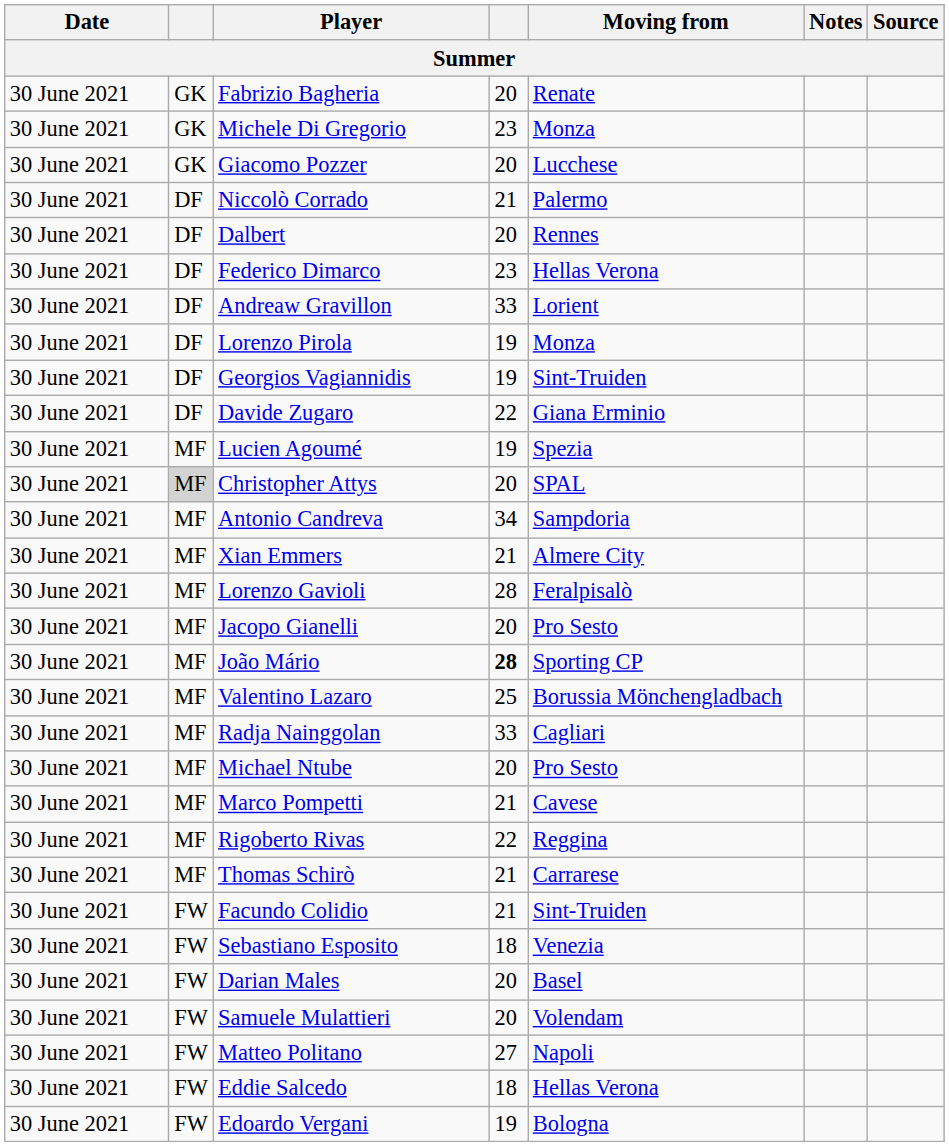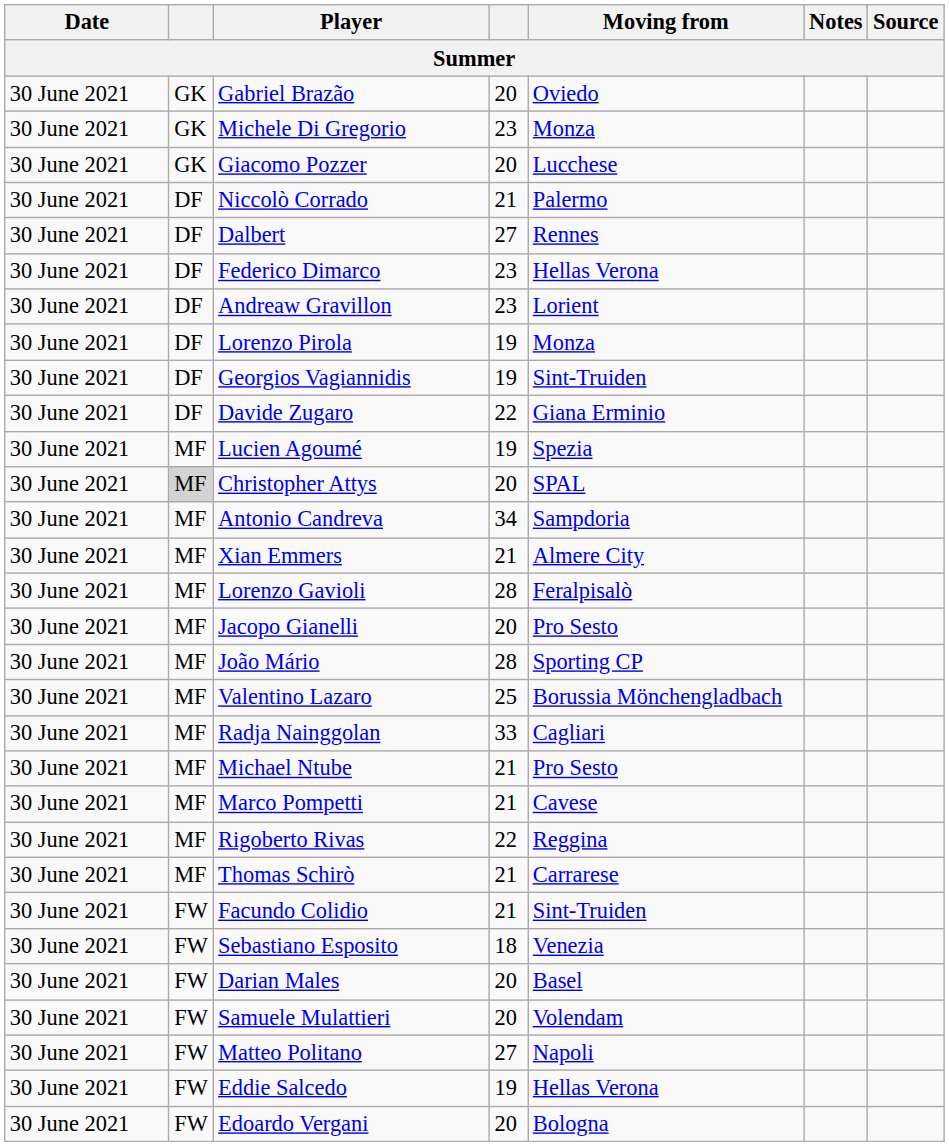 <table class="wikitable sortable">
 <tr>
 <th style="width:110px;">Date</th>
 <th style="width:20px;"></th>
 <th style="width:190px;">Player</th>
 <th style="width:20px;"></th>
 <th style="width:190px;">Moving from</th>
 <th style="width:20px;" class="unsortable">Notes</th>
 <th style="width:20px;">Source</th>
 </tr>
 <tr>
 <th colspan=7>Summer</th>
 </tr>
 <tr>
 <td>30 June 2021</td>
 <td>GK</td>
-<td> <a href='#'>Fabrizio Bagheria</a></td>
+<td> <a href='#'>Gabriel Brazão</a></td>
 <td>20</td>
-<td> <a href='#'>Renate</a></td>
+<td> <a href='#'>Oviedo</a></td>
 <td></td>
 <td></td>
 </tr>
 <tr>
 <td>30 June 2021</td>
 <td>GK</td>
 <td> <a href='#'>Michele Di Gregorio</a></td>
 <td>23</td>
 <td> <a href='#'>Monza</a></td>
 <td></td>
 <td></td>
 </tr>
 <tr>
 <td>30 June 2021</td>
 <td>GK</td>
 <td> <a href='#'>Giacomo Pozzer</a></td>
 <td>20</td>
 <td> <a href='#'>Lucchese</a></td>
 <td></td>
 <td></td>
 </tr>
 <tr>
 <td>30 June 2021</td>
 <td>DF</td>
 <td> <a href='#'>Niccolò Corrado</a></td>
 <td>21</td>
 <td> <a href='#'>Palermo</a></td>
 <td></td>
 <td></td>
 </tr>
 <tr>
 <td>30 June 2021</td>
 <td>DF</td>
 <td> <a href='#'>Dalbert</a></td>
-<td>20</td>
+<td>27</td>
 <td> <a href='#'>Rennes</a></td>
 <td></td>
 <td></td>
 </tr>
 <tr>
 <td>30 June 2021</td>
 <td>DF</td>
 <td> <a href='#'>Federico Dimarco</a></td>
 <td>23</td>
 <td> <a href='#'>Hellas Verona</a></td>
 <td></td>
 <td></td>
 </tr>
 <tr>
 <td>30 June 2021</td>
 <td>DF</td>
 <td> <a href='#'>Andreaw Gravillon</a></td>
-<td>33</td>
+<td>23</td>
 <td> <a href='#'>Lorient</a></td>
 <td></td>
 <td></td>
 </tr>
 <tr>
 <td>30 June 2021</td>
 <td>DF</td>
 <td> <a href='#'>Lorenzo Pirola</a></td>
 <td>19</td>
 <td> <a href='#'>Monza</a></td>
 <td></td>
 <td></td>
 </tr>
 <tr>
 <td>30 June 2021</td>
 <td>DF</td>
 <td> <a href='#'>Georgios Vagiannidis</a></td>
 <td>19</td>
 <td> <a href='#'>Sint-Truiden</a></td>
 <td></td>
 <td></td>
 </tr>
 <tr>
 <td>30 June 2021</td>
 <td>DF</td>
 <td> <a href='#'>Davide Zugaro</a></td>
 <td>22</td>
 <td> <a href='#'>Giana Erminio</a></td>
 <td></td>
 <td></td>
 </tr>
 <tr>
 <td>30 June 2021</td>
 <td>MF</td>
 <td> <a href='#'>Lucien Agoumé</a></td>
 <td>19</td>
 <td> <a href='#'>Spezia</a></td>
 <td></td>
 <td></td>
 </tr>
 <tr>
 <td>30 June 2021</td>
 <td style="background: lightgrey;">MF</td>
 <td> <a href='#'>Christopher Attys</a></td>
 <td>20</td>
 <td> <a href='#'>SPAL</a></td>
 <td></td>
 <td></td>
 </tr>
 <tr>
 <td>30 June 2021</td>
 <td>MF</td>
 <td> <a href='#'>Antonio Candreva</a></td>
 <td>34</td>
 <td> <a href='#'>Sampdoria</a></td>
 <td></td>
 <td></td>
 </tr>
 <tr>
 <td>30 June 2021</td>
 <td>MF</td>
 <td> <a href='#'>Xian Emmers</a></td>
 <td>21</td>
 <td> <a href='#'>Almere City</a></td>
 <td></td>
 <td></td>
 </tr>
 <tr>
 <td>30 June 2021</td>
 <td>MF</td>
 <td> <a href='#'>Lorenzo Gavioli</a></td>
 <td>28</td>
 <td> <a href='#'>Feralpisalò</a></td>
 <td></td>
 <td></td>
 </tr>
 <tr>
 <td>30 June 2021</td>
 <td>MF</td>
 <td> <a href='#'>Jacopo Gianelli</a></td>
 <td>20</td>
 <td> <a href='#'>Pro Sesto</a></td>
 <td></td>
 <td></td>
 </tr>
 <tr>
 <td>30 June 2021</td>
 <td>MF</td>
 <td> <a href='#'>João Mário</a></td>
-<td><strong>28</strong></td>
+<td>28</td>
 <td> <a href='#'>Sporting CP</a></td>
 <td></td>
 <td></td>
 </tr>
 <tr>
 <td>30 June 2021</td>
 <td>MF</td>
 <td> <a href='#'>Valentino Lazaro</a></td>
 <td>25</td>
 <td> <a href='#'>Borussia Mönchengladbach</a></td>
 <td></td>
 <td></td>
 </tr>
 <tr>
 <td>30 June 2021</td>
 <td>MF</td>
 <td> <a href='#'>Radja Nainggolan</a></td>
 <td>33</td>
 <td> <a href='#'>Cagliari</a></td>
 <td></td>
 <td></td>
 </tr>
 <tr>
 <td>30 June 2021</td>
 <td>MF</td>
 <td> <a href='#'>Michael Ntube</a></td>
-<td>20</td>
+<td>21</td>
 <td> <a href='#'>Pro Sesto</a></td>
 <td></td>
 <td></td>
 </tr>
 <tr>
 <td>30 June 2021</td>
 <td>MF</td>
 <td> <a href='#'>Marco Pompetti</a></td>
 <td>21</td>
 <td> <a href='#'>Cavese</a></td>
 <td></td>
 <td></td>
 </tr>
 <tr>
 <td>30 June 2021</td>
 <td>MF</td>
 <td> <a href='#'>Rigoberto Rivas</a></td>
 <td>22</td>
 <td> <a href='#'>Reggina</a></td>
 <td></td>
 <td></td>
 </tr>
 <tr>
 <td>30 June 2021</td>
 <td>MF</td>
 <td> <a href='#'>Thomas Schirò</a></td>
 <td>21</td>
 <td> <a href='#'>Carrarese</a></td>
 <td></td>
 <td></td>
 </tr>
 <tr>
 <td>30 June 2021</td>
 <td>FW</td>
 <td> <a href='#'>Facundo Colidio</a></td>
 <td>21</td>
 <td> <a href='#'>Sint-Truiden</a></td>
 <td></td>
 <td></td>
 </tr>
 <tr>
 <td>30 June 2021</td>
 <td>FW</td>
 <td> <a href='#'>Sebastiano Esposito</a></td>
 <td>18</td>
 <td> <a href='#'>Venezia</a></td>
 <td></td>
 <td></td>
 </tr>
 <tr>
 <td>30 June 2021</td>
 <td>FW</td>
 <td> <a href='#'>Darian Males</a></td>
 <td>20</td>
 <td> <a href='#'>Basel</a></td>
 <td></td>
 <td></td>
 </tr>
 <tr>
 <td>30 June 2021</td>
 <td>FW</td>
 <td> <a href='#'>Samuele Mulattieri</a></td>
 <td>20</td>
 <td> <a href='#'>Volendam</a></td>
 <td></td>
 <td></td>
 </tr>
 <tr>
 <td>30 June 2021</td>
 <td>FW</td>
 <td> <a href='#'>Matteo Politano</a></td>
 <td>27</td>
 <td> <a href='#'>Napoli</a></td>
 <td></td>
 <td></td>
 </tr>
 <tr>
 <td>30 June 2021</td>
 <td>FW</td>
 <td> <a href='#'>Eddie Salcedo</a></td>
-<td>18</td>
+<td>19</td>
 <td> <a href='#'>Hellas Verona</a></td>
 <td></td>
 <td></td>
 </tr>
 <tr>
 <td>30 June 2021</td>
 <td>FW</td>
 <td> <a href='#'>Edoardo Vergani</a></td>
-<td>19</td>
+<td>20</td>
 <td> <a href='#'>Bologna</a></td>
 <td></td>
 <td></td>
 </tr>
 </table>
